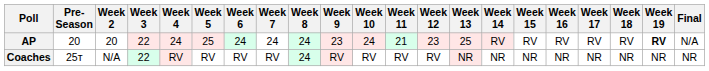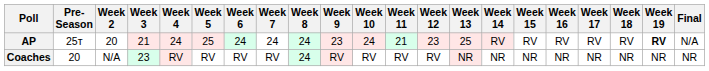 <table class="wikitable" style="white-space:nowrap;font-size:90%">
 <tr>
 <th>Poll</th>
 <th>Pre-<br>Season</th>
 <th>Week<br>2</th>
 <th>Week<br>3</th>
 <th>Week<br>4</th>
 <th>Week<br>5</th>
 <th>Week<br>6</th>
 <th>Week<br>7</th>
 <th>Week<br>8</th>
 <th>Week<br>9</th>
 <th>Week<br>10</th>
 <th>Week<br>11</th>
 <th>Week<br>12</th>
 <th>Week<br>13</th>
 <th>Week<br>14</th>
 <th>Week<br>15</th>
 <th>Week<br>16</th>
 <th>Week<br>17</th>
 <th>Week<br>18</th>
 <th>Week<br>19</th>
 <th>Final</th>
 </tr>
 <tr style="text-align:center;">
 <th>AP</th>
+<td style="background:#FFF;">25т</td>
 <td style="background:#FFF;">20</td>
-<td style="background:#FFF;">20</td>
-<td style="background:#FFE6E6;">22</td>
+<td style="background:#FFE6E6;">21</td>
 <td style="background:#FFE6E6;">24</td>
 <td style="background:#FFE6E6;">25</td>
 <td style="background:#D8FFEB;">24</td>
 <td style="background:#FFF;">24</td>
 <td style="background:#D8FFEB;">24</td>
 <td style="background:#FFE6E6;">23</td>
 <td style="background:#FFE6E6;">24</td>
 <td style="background:#D8FFEB;">21</td>
 <td style="background:#FFE6E6;">23</td>
 <td style="background:#FFE6E6;">25</td>
 <td style="background:#FFE6E6;">RV</td>
 <td style="background:#FFF;">RV</td>
 <td style="background:#FFF;">RV</td>
 <td style="background:#FFF;">RV</td>
 <td style="background:#FFF;">RV</td>
 <td style="background:#FFF;"><strong>RV</strong></td>
 <td style="background:#FFF;">N/A</td>
 </tr>
 <tr style="text-align:center;">
 <th>Coaches</th>
-<td style="background:#FFF;">25т</td>
+<td style="background:#FFF;">20</td>
 <td style="background:#FFF;">N/A</td>
-<td style="background:#D8FFEB;">22</td>
+<td style="background:#D8FFEB;">23</td>
 <td style="background:#FFE6E6;">RV</td>
 <td style="background:#FFF;">RV</td>
 <td style="background:#FFF;">RV</td>
 <td style="background:#FFF;">RV</td>
 <td style="background:#D8FFEB;">24</td>
 <td style="background:#FFE6E6;">RV</td>
 <td style="background:#FFF;">RV</td>
 <td style="background:#FFF;">RV</td>
 <td style="background:#FFF;">RV</td>
 <td style="background:#FFE6E6;">NR</td>
 <td style="background:#FFF;">NR</td>
 <td style="background:#FFF;">NR</td>
 <td style="background:#FFF;">NR</td>
 <td style="background:#FFF;">NR</td>
 <td style="background:#FFF;">NR</td>
 <td style="background:#FFF;">NR</td>
 <td style="background:#FFF;">NR</td>
 </tr>
 </table>
